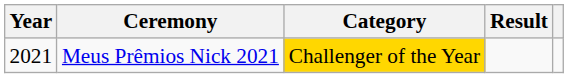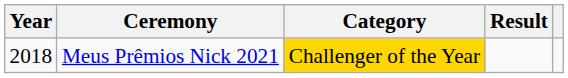 <table class="wikitable">
 <tr>
 <th>Year</th>
 <th>Ceremony</th>
 <th>Category</th>
 <th>Result</th>
 <th></th>
 </tr>
 <tr>
-<td>2021</td>
+<td>2018</td>
 <td><a href='#'>Meus Prêmios Nick 2021</a></td>
 <td style="background: gold;">Challenger of the Year</td>
 <td></td>
 <td></td>
 </tr>
 </table>
